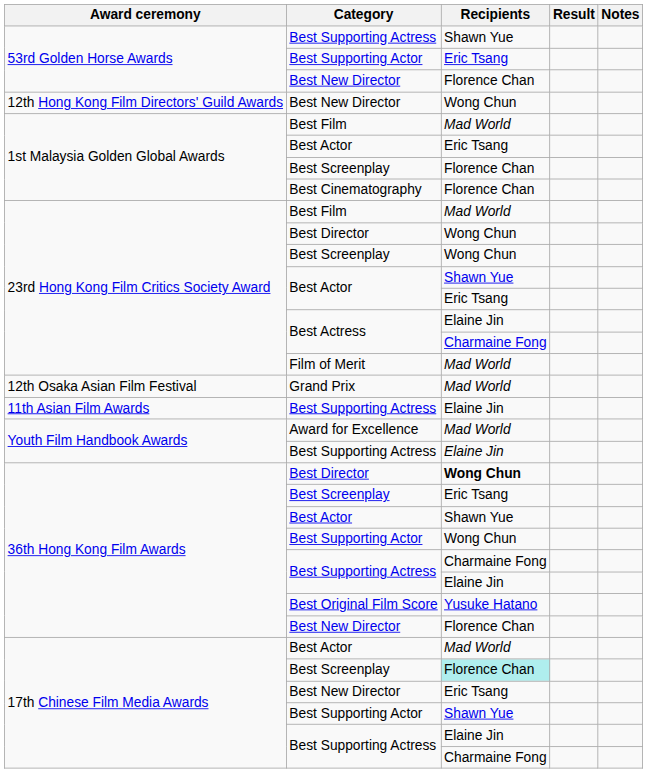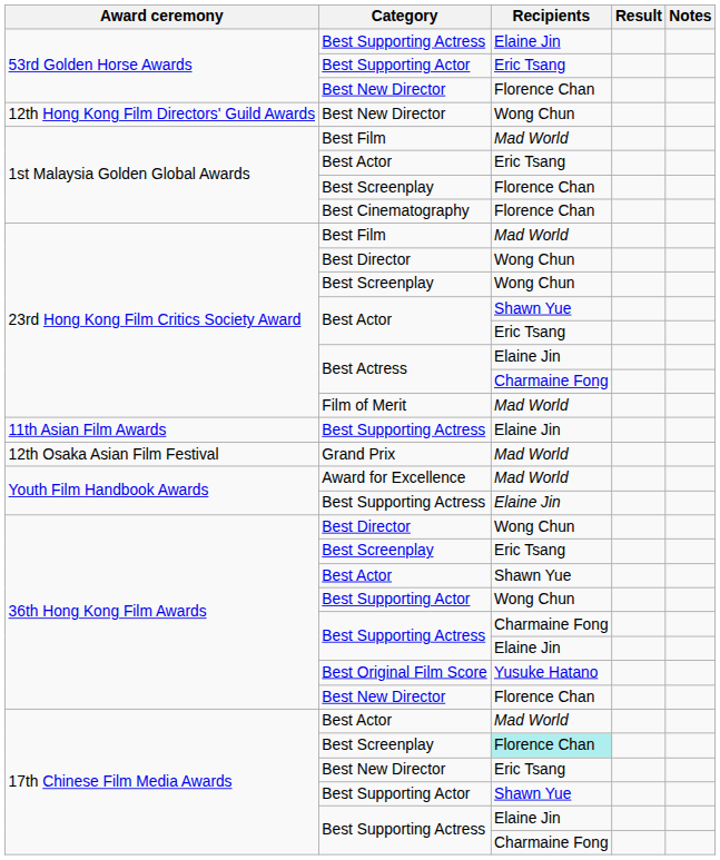 <table class="wikitable sortable">
 <tr>
 <th>Award ceremony</th>
 <th>Category</th>
 <th>Recipients</th>
 <th>Result</th>
 <th>Notes</th>
 </tr>
 <tr>
 <td rowspan="3"><a href='#'>53rd Golden Horse Awards</a></td>
 <td><a href='#'>Best Supporting Actress</a></td>
-<td>Shawn Yue</td>
+<td><a href='#'>Elaine Jin</a></td>
 <td></td>
 <td></td>
 </tr>
 <tr>
 <td><a href='#'>Best Supporting Actor</a></td>
 <td><a href='#'>Eric Tsang</a></td>
 <td></td>
 <td></td>
 </tr>
 <tr>
 <td><a href='#'>Best New Director</a></td>
 <td>Florence Chan</td>
 <td></td>
 <td></td>
 </tr>
 <tr>
 <td rowspan="1">12th <a href='#'>Hong Kong Film Directors' Guild Awards</a></td>
 <td>Best New Director</td>
 <td>Wong Chun</td>
 <td></td>
 <td></td>
 </tr>
 <tr>
 <td rowspan="4">1st Malaysia Golden Global Awards</td>
 <td>Best Film</td>
 <td><em>Mad World</em></td>
 <td></td>
 <td></td>
 </tr>
 <tr>
 <td>Best Actor</td>
 <td>Eric Tsang</td>
 <td></td>
 <td></td>
 </tr>
 <tr>
 <td>Best Screenplay</td>
 <td>Florence Chan</td>
 <td></td>
 <td></td>
 </tr>
 <tr>
 <td>Best Cinematography</td>
 <td>Florence Chan</td>
 <td></td>
 <td></td>
 </tr>
 <tr>
 <td rowspan="8">23rd <a href='#'>Hong Kong Film Critics Society Award</a></td>
 <td>Best Film</td>
 <td><em>Mad World</em></td>
 <td></td>
 <td></td>
 </tr>
 <tr>
 <td>Best Director</td>
 <td>Wong Chun</td>
 <td></td>
 <td></td>
 </tr>
 <tr>
 <td>Best Screenplay</td>
 <td>Wong Chun</td>
 <td></td>
 <td></td>
 </tr>
 <tr>
 <td rowspan="2">Best Actor</td>
 <td><a href='#'>Shawn Yue</a></td>
 <td></td>
 <td></td>
 </tr>
 <tr>
 <td>Eric Tsang</td>
 <td></td>
 <td></td>
 </tr>
 <tr>
 <td rowspan="2">Best Actress</td>
 <td>Elaine Jin</td>
 <td></td>
 <td></td>
 </tr>
 <tr>
 <td><a href='#'>Charmaine Fong</a></td>
 <td></td>
 <td></td>
 </tr>
 <tr>
 <td>Film of Merit</td>
 <td><em>Mad World</em></td>
 <td></td>
 <td></td>
 </tr>
 <tr>
-<td>12th Osaka Asian Film Festival</td>
-<td>Grand Prix</td>
-<td><em>Mad World</em></td>
+<td><a href='#'>11th Asian Film Awards</a></td>
+<td><a href='#'>Best Supporting Actress</a></td>
+<td>Elaine Jin</td>
 <td></td>
 <td></td>
 </tr>
 <tr>
-<td><a href='#'>11th Asian Film Awards</a></td>
-<td><a href='#'>Best Supporting Actress</a></td>
-<td>Elaine Jin</td>
+<td>12th Osaka Asian Film Festival</td>
+<td>Grand Prix</td>
+<td><em>Mad World</em></td>
 <td></td>
 <td></td>
 </tr>
 <tr>
 <td rowspan="2"><a href='#'>Youth Film Handbook Awards</a></td>
 <td>Award for Excellence</td>
 <td><em>Mad World</em></td>
 <td></td>
 <td></td>
 </tr>
 <tr>
 <td>Best Supporting Actress</td>
 <td><em>Elaine Jin</em></td>
 <td></td>
 <td></td>
 </tr>
 <tr>
 <td rowspan="8"><a href='#'>36th Hong Kong Film Awards</a></td>
 <td><a href='#'>Best Director</a></td>
-<td><strong>Wong Chun</strong></td>
+<td>Wong Chun</td>
 <td></td>
 <td></td>
 </tr>
 <tr>
 <td><a href='#'>Best Screenplay</a></td>
 <td>Eric Tsang</td>
 <td></td>
 <td></td>
 </tr>
 <tr>
 <td><a href='#'>Best Actor</a></td>
 <td>Shawn Yue</td>
 <td></td>
 <td></td>
 </tr>
 <tr>
 <td><a href='#'>Best Supporting Actor</a></td>
 <td>Wong Chun</td>
 <td></td>
 <td></td>
 </tr>
 <tr>
 <td rowspan="2"><a href='#'>Best Supporting Actress</a></td>
 <td>Charmaine Fong</td>
 <td></td>
 <td></td>
 </tr>
 <tr>
 <td>Elaine Jin</td>
 <td></td>
 <td></td>
 </tr>
 <tr>
 <td><a href='#'>Best Original Film Score</a></td>
 <td><a href='#'>Yusuke Hatano</a></td>
 <td></td>
 <td></td>
 </tr>
 <tr>
 <td><a href='#'>Best New Director</a></td>
 <td>Florence Chan</td>
 <td></td>
 <td></td>
 </tr>
 <tr>
 <td rowspan=6>17th <a href='#'>Chinese Film Media Awards</a></td>
 <td>Best Actor</td>
 <td><em>Mad World</em></td>
 <td></td>
 <td></td>
 </tr>
 <tr>
 <td>Best Screenplay</td>
 <td style="background: paleturquoise;">Florence Chan</td>
 <td></td>
 <td></td>
 </tr>
 <tr>
 <td>Best New Director</td>
 <td>Eric Tsang</td>
 <td></td>
 <td></td>
 </tr>
 <tr>
 <td>Best Supporting Actor</td>
 <td><a href='#'>Shawn Yue</a></td>
 <td></td>
 <td></td>
 </tr>
 <tr>
 <td rowspan=2>Best Supporting Actress</td>
 <td>Elaine Jin</td>
 <td></td>
 <td></td>
 </tr>
 <tr>
 <td>Charmaine Fong</td>
 <td></td>
 <td></td>
 </tr>
 </table>
